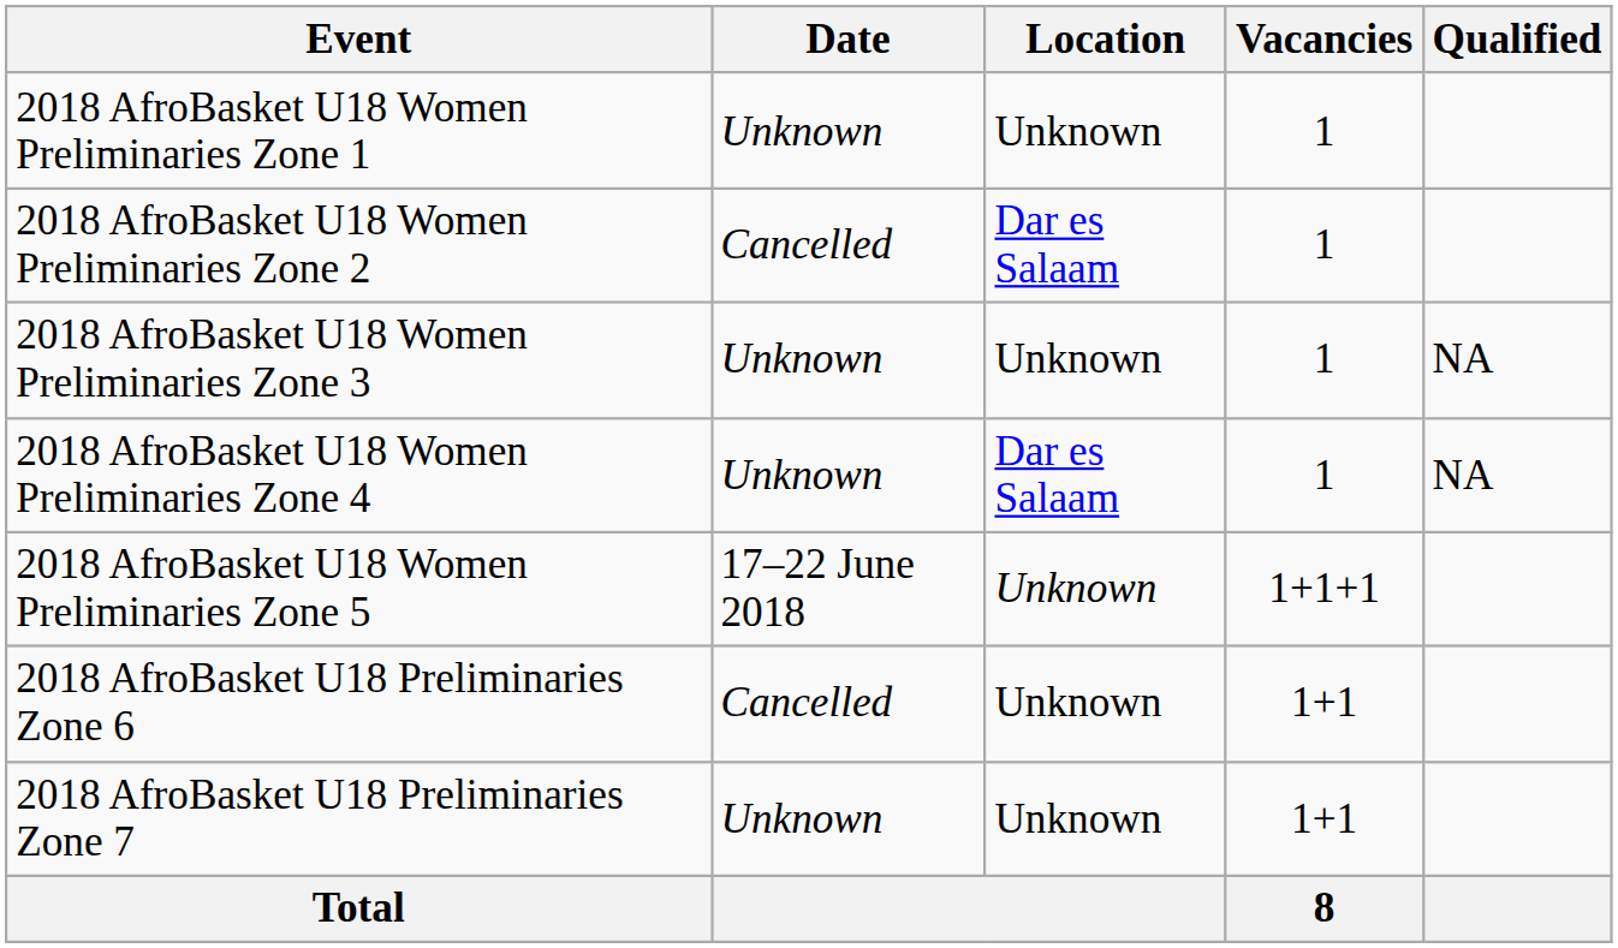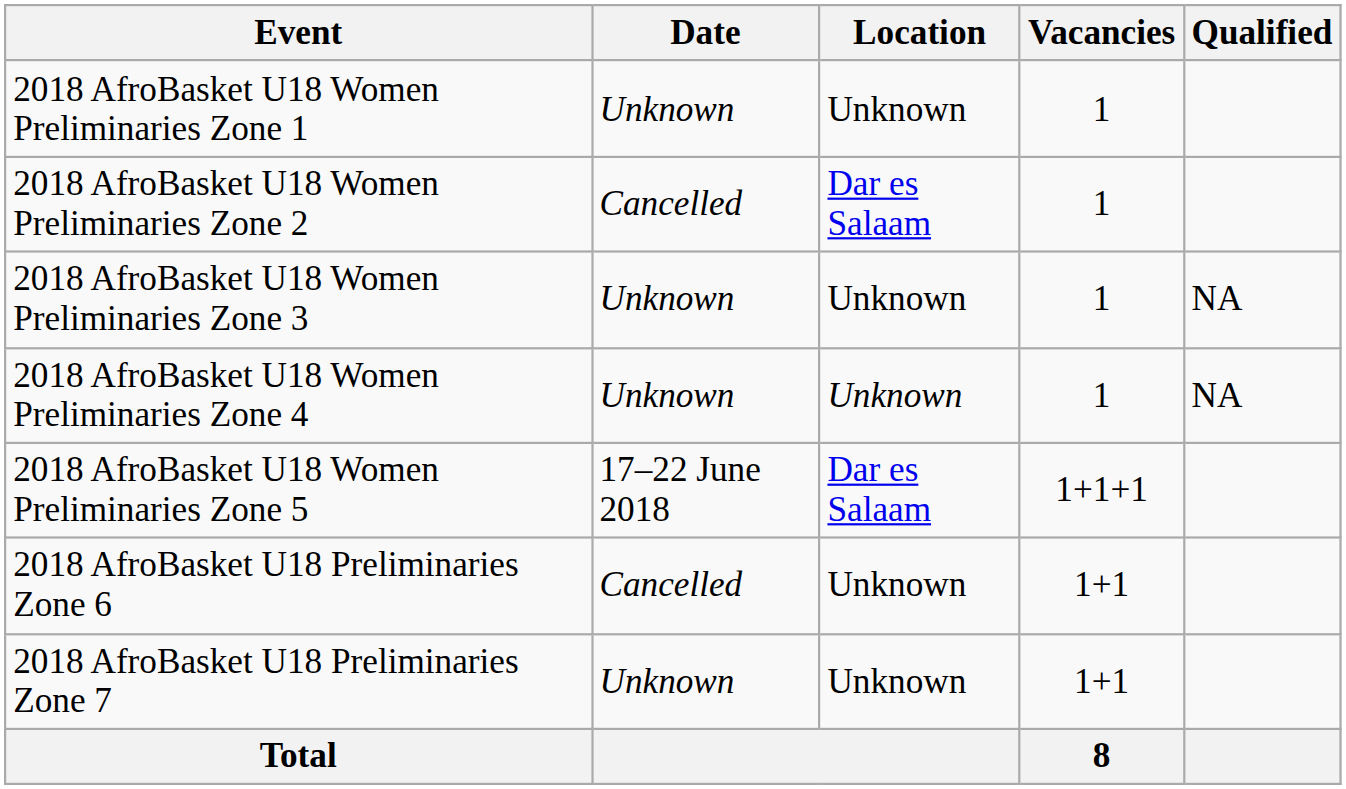 <table class="wikitable">
 <tr>
 <th>Event</th>
 <th>Date</th>
 <th>Location</th>
 <th>Vacancies</th>
 <th>Qualified</th>
 </tr>
 <tr>
 <td>2018 AfroBasket U18 Women Preliminaries Zone 1</td>
 <td><em>Unknown</em></td>
 <td> Unknown</td>
 <td align=center>1</td>
 <td></td>
 </tr>
 <tr>
 <td>2018 AfroBasket U18 Women Preliminaries Zone 2</td>
 <td><em>Cancelled</em></td>
 <td> <a href='#'>Dar es Salaam</a></td>
 <td align=center>1</td>
 <td></td>
 </tr>
 <tr>
 <td>2018 AfroBasket U18 Women Preliminaries Zone 3</td>
 <td><em>Unknown</em></td>
 <td> Unknown</td>
 <td align=center>1</td>
 <td>NA</td>
 </tr>
 <tr>
 <td>2018 AfroBasket U18 Women Preliminaries Zone 4</td>
 <td><em>Unknown</em></td>
-<td> <a href='#'>Dar es Salaam</a></td>
+<td><em>Unknown</em></td>
 <td align=center>1</td>
 <td>NA</td>
 </tr>
 <tr>
 <td>2018 AfroBasket U18 Women Preliminaries Zone 5</td>
 <td>17–22 June 2018</td>
-<td><em>Unknown</em></td>
+<td> <a href='#'>Dar es Salaam</a></td>
 <td align=center>1+1+1</td>
 <td><br><br></td>
 </tr>
 <tr>
 <td>2018 AfroBasket U18 Preliminaries Zone 6</td>
 <td><em>Cancelled</em></td>
 <td> Unknown</td>
 <td align=center>1+1</td>
 <td><br></td>
 </tr>
 <tr>
 <td>2018 AfroBasket U18 Preliminaries Zone 7</td>
 <td><em>Unknown</em></td>
 <td>Unknown</td>
 <td align=center>1+1</td>
 <td></td>
 </tr>
 <tr>
 <th>Total</th>
 <th colspan="2"></th>
 <th>8</th>
 <th></th>
 </tr>
 </table>
